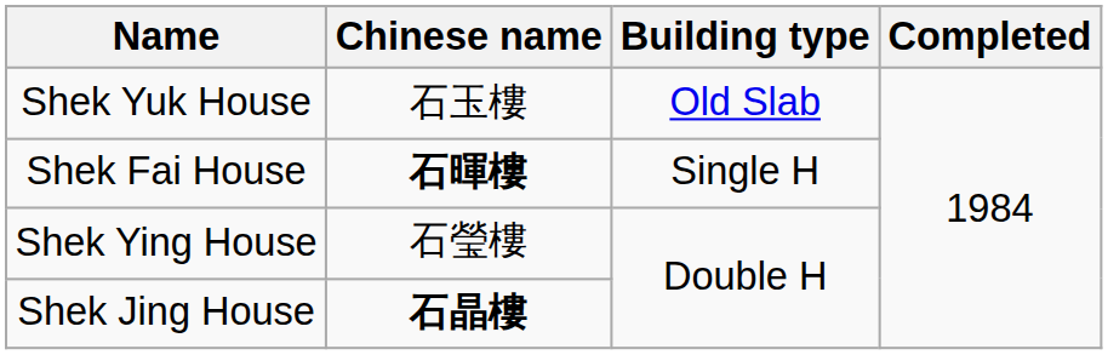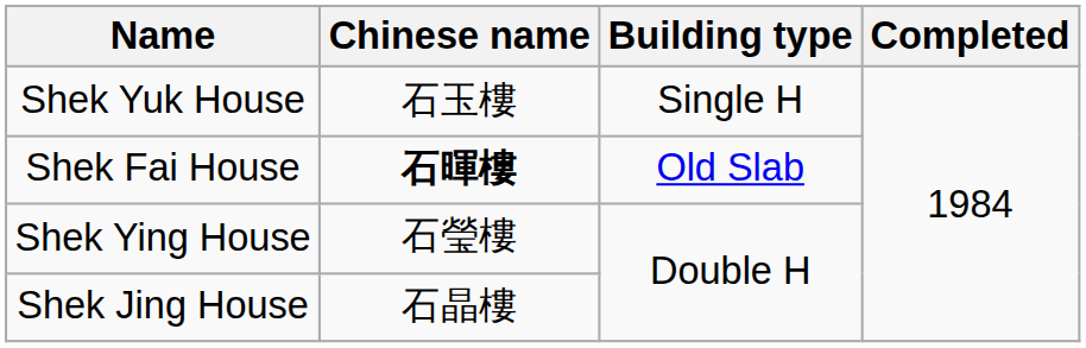 <table class="wikitable" style="text-align: center">
 <tr>
 <th>Name</th>
 <th>Chinese name</th>
 <th>Building type</th>
 <th>Completed</th>
 </tr>
 <tr>
 <td>Shek Yuk House</td>
 <td>石玉樓</td>
-<td><a href='#'>Old Slab</a></td>
+<td>Single H</td>
 <td rowspan="4">1984</td>
 </tr>
 <tr>
 <td>Shek Fai House</td>
 <td><strong>石暉樓</strong></td>
-<td>Single H</td>
+<td><a href='#'>Old Slab</a></td>
 </tr>
 <tr>
 <td>Shek Ying House</td>
 <td>石瑩樓</td>
 <td rowspan="2">Double H</td>
 </tr>
 <tr>
 <td>Shek Jing House</td>
-<td><strong>石晶樓</strong></td>
+<td>石晶樓</td>
 </tr>
 </table>
